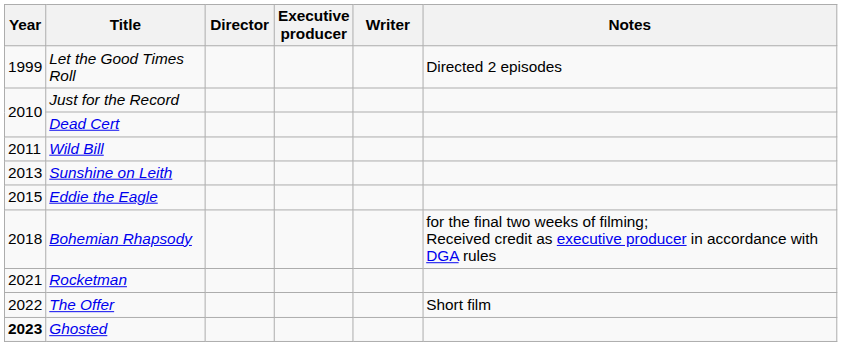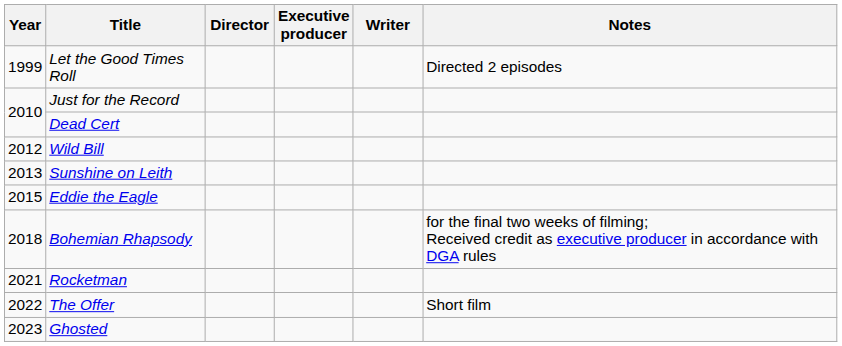 <table class="wikitable">
 <tr>
 <th>Year</th>
 <th>Title</th>
 <th width=65>Director</th>
 <th>Executive<br>producer</th>
 <th width=65>Writer</th>
 <th>Notes</th>
 </tr>
 <tr>
 <td>1999</td>
 <td><em>Let the Good Times Roll</em></td>
 <td></td>
 <td></td>
 <td></td>
 <td>Directed 2 episodes</td>
 </tr>
 <tr>
 <td rowspan="2">2010</td>
 <td><em>Just for the Record</em></td>
 <td></td>
 <td></td>
 <td></td>
 <td></td>
 </tr>
 <tr>
 <td><em><a href='#'>Dead Cert</a></em></td>
 <td></td>
 <td></td>
 <td></td>
 <td></td>
 </tr>
 <tr>
-<td>2011</td>
+<td>2012</td>
 <td><em><a href='#'>Wild Bill</a></em></td>
 <td></td>
 <td></td>
 <td></td>
 <td></td>
 </tr>
 <tr>
 <td>2013</td>
 <td><em><a href='#'>Sunshine on Leith</a></em></td>
 <td></td>
 <td></td>
 <td></td>
 <td></td>
 </tr>
 <tr>
 <td>2015</td>
 <td><em><a href='#'>Eddie the Eagle</a></em></td>
 <td></td>
 <td></td>
 <td></td>
 <td></td>
 </tr>
 <tr>
 <td>2018</td>
 <td><em><a href='#'>Bohemian Rhapsody</a></em></td>
 <td></td>
 <td></td>
 <td></td>
 <td> for the final two weeks of filming;<br>Received credit as <a href='#'>executive producer</a> in accordance with <a href='#'>DGA</a> rules</td>
 </tr>
 <tr>
 <td>2021</td>
 <td><em><a href='#'>Rocketman</a></em></td>
 <td></td>
 <td></td>
 <td></td>
 <td></td>
 </tr>
 <tr>
 <td>2022</td>
 <td><em><a href='#'>The Offer</a></em></td>
 <td></td>
 <td></td>
 <td></td>
 <td>Short film</td>
 </tr>
 <tr>
-<td><strong>2023</strong></td>
+<td>2023</td>
 <td><em><a href='#'>Ghosted</a></em></td>
 <td></td>
 <td></td>
 <td></td>
 <td></td>
 </tr>
 </table>
